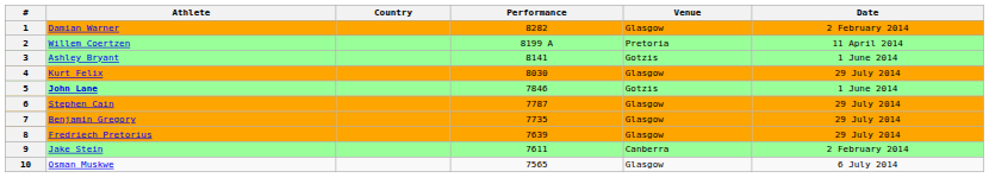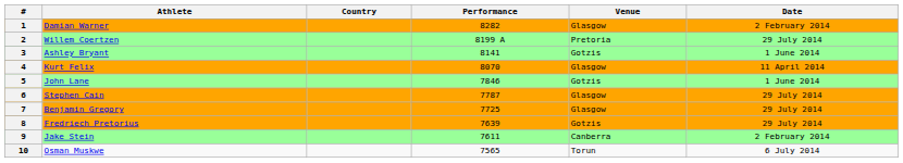 <table class="wikitable" width=100% style="font-size:90%; text-align:center;">
 <tr>
 <th>#</th>
 <th>Athlete</th>
 <th>Country</th>
 <th>Performance</th>
 <th>Venue</th>
 <th>Date</th>
 </tr>
 <tr bgcolor="orange">
 <th>1</th>
 <td align=left><a href='#'>Damian Warner</a></td>
 <td align=left></td>
 <td>8282</td>
 <td align=left> Glasgow</td>
 <td>2 February 2014</td>
 </tr>
 <tr bgcolor="99FF99">
 <th>2</th>
 <td align=left><a href='#'>Willem Coertzen</a></td>
 <td align=left></td>
 <td>8199 A</td>
 <td align=left> Pretoria</td>
-<td>11 April 2014</td>
+<td>29 July 2014</td>
 </tr>
 <tr bgcolor="99FF99">
 <th>3</th>
 <td align=left><a href='#'>Ashley Bryant</a></td>
 <td align=left></td>
 <td>8141</td>
 <td align=left> Gotzis</td>
 <td>1 June 2014</td>
 </tr>
 <tr bgcolor="orange">
 <th>4</th>
 <td align=left><a href='#'>Kurt Felix</a></td>
 <td align=left></td>
-<td>8030</td>
+<td>8070</td>
 <td align=left> Glasgow</td>
-<td>29 July 2014</td>
+<td>11 April 2014</td>
 </tr>
 <tr bgcolor="99FF99">
 <th>5</th>
-<td align=left><strong><a href='#'>John Lane</a></strong></td>
+<td align=left><a href='#'>John Lane</a></td>
 <td align=left></td>
 <td>7846</td>
 <td align=left> Gotzis</td>
 <td>1 June 2014</td>
 </tr>
 <tr bgcolor="orange">
 <th>6</th>
 <td align=left><a href='#'>Stephen Cain</a></td>
 <td align=left></td>
 <td>7787</td>
 <td align=left> Glasgow</td>
 <td>29 July 2014</td>
 </tr>
 <tr bgcolor="orange">
 <th>7</th>
 <td align=left><a href='#'>Benjamin Gregory</a></td>
 <td align=left></td>
-<td>7735</td>
+<td>7725</td>
 <td align=left> Glasgow</td>
 <td>29 July 2014</td>
 </tr>
 <tr bgcolor="orange">
 <th>8</th>
 <td align=left><a href='#'>Fredriech Pretorius</a></td>
 <td align=left></td>
 <td>7639</td>
-<td align=left> Glasgow</td>
+<td align=left> Gotzis</td>
 <td>29 July 2014</td>
 </tr>
 <tr bgcolor="99FF99">
 <th>9</th>
 <td align=left><a href='#'>Jake Stein</a></td>
 <td align=left></td>
 <td>7611</td>
 <td align=left> Canberra</td>
 <td>2 February 2014</td>
 </tr>
 <tr>
 <th>10</th>
 <td align=left><a href='#'>Osman Muskwe</a></td>
 <td align=left></td>
 <td>7565</td>
-<td align=left> Glasgow</td>
+<td align=left> Torun</td>
 <td>6 July 2014</td>
 </tr>
 </table>
